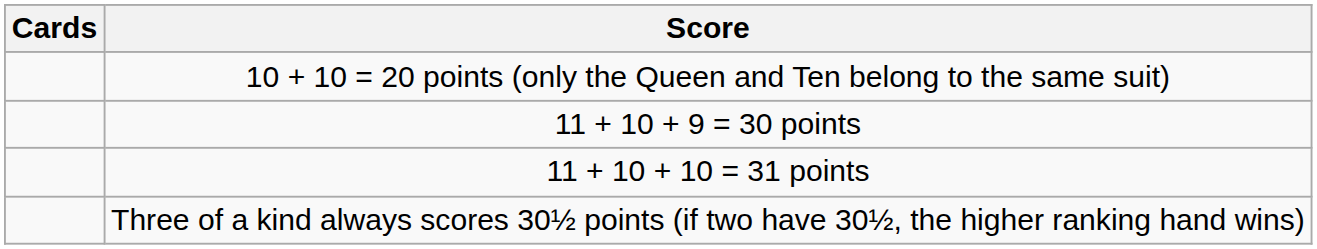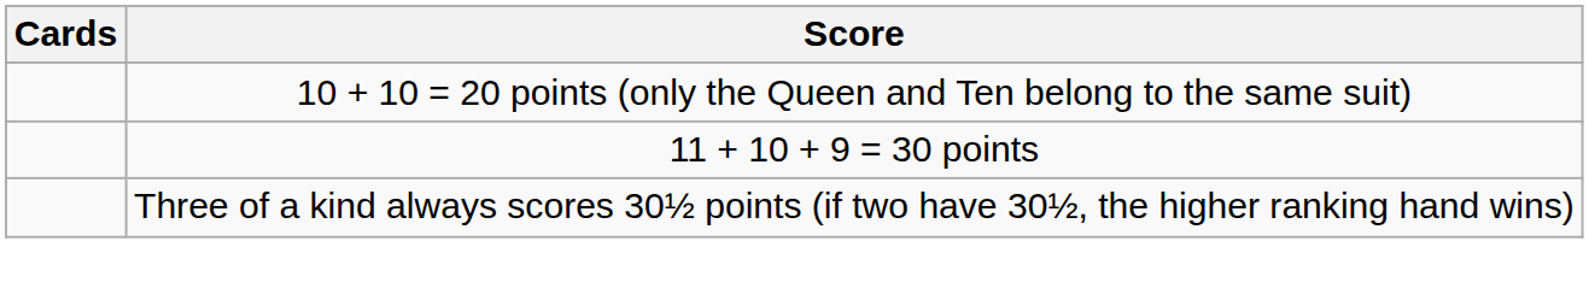 <table class="wikitable static-row-numbers" style="text-align: center;">
 <tr>
 <th>Cards</th>
 <th>Score</th>
 </tr>
 <tr>
 <td></td>
 <td>10 + 10 = 20 points (only the Queen and Ten belong to the same suit)</td>
 </tr>
 <tr>
 <td></td>
 <td>11 + 10 + 9 = 30 points</td>
 </tr>
 <tr>
 <td></td>
-<td>11 + 10 + 10 = 31 points</td>
-</tr>
-<tr>
-<td></td>
 <td>Three of a kind always scores 30½ points (if two have 30½, the higher ranking hand wins)</td>
 </tr>
 </table>
